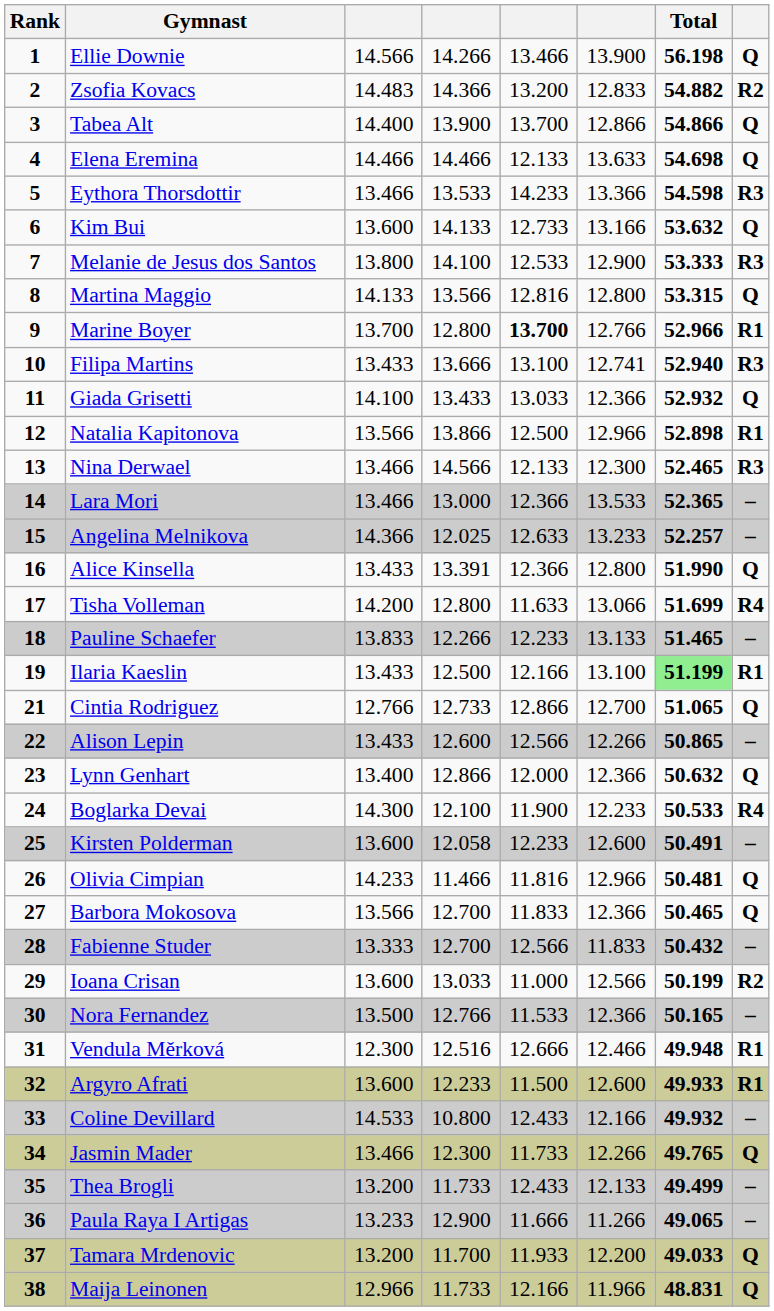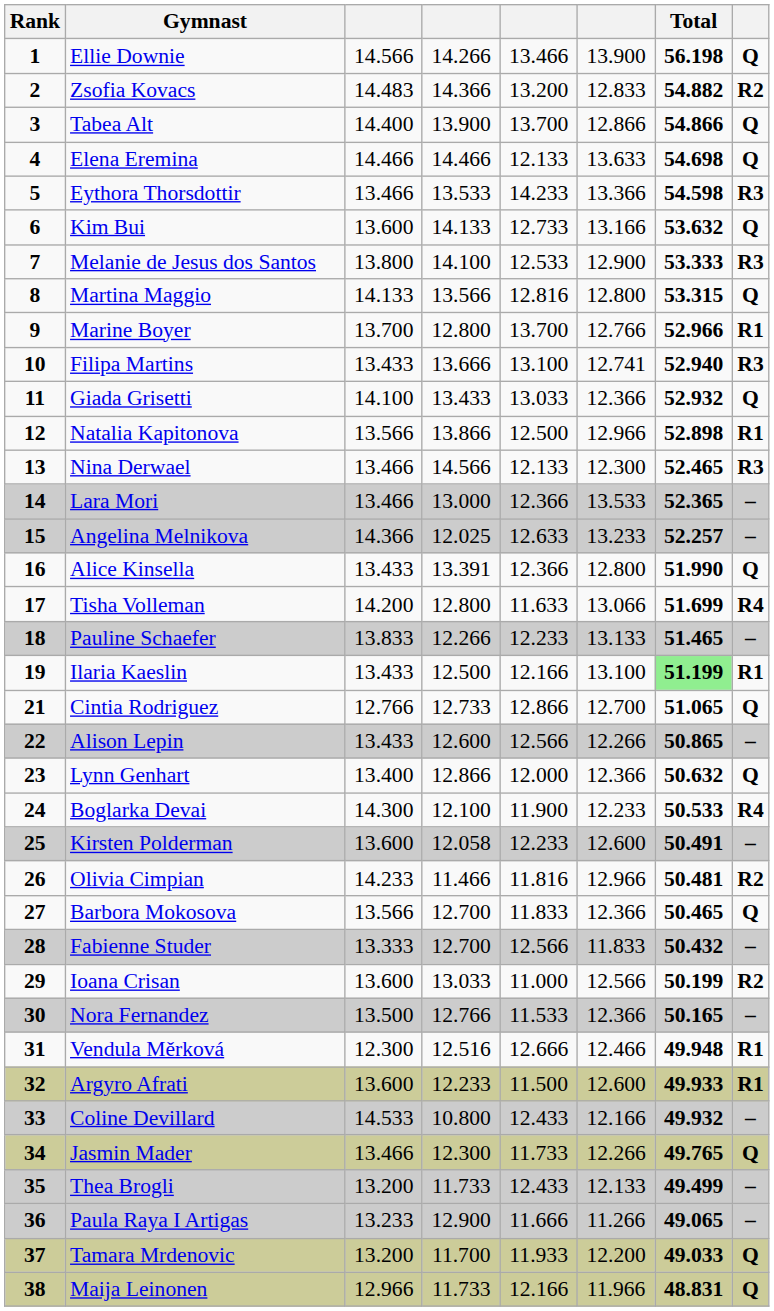 <table class="wikitable sortable" style="text-align:center">
 <tr>
 <th scope="col" style="width:15px">Rank</th>
 <th scope="col" style="width:200px">Gymnast</th>
 <th scope="col" style="width:50px"></th>
 <th scope="col" style="width:50px"></th>
 <th scope="col" style="width:50px"></th>
 <th scope="col" style="width:50px"></th>
 <th scope="col" style="width:50px">Total</th>
 <th scope="col" style="width:15px"></th>
 </tr>
 <tr>
 <td scope="row"><strong>1</strong></td>
 <td style="text-align:left"> <a href='#'>Ellie Downie</a></td>
 <td>14.566</td>
 <td>14.266</td>
 <td>13.466</td>
 <td>13.900</td>
 <td><strong>56.198</strong></td>
 <td><strong>Q</strong></td>
 </tr>
 <tr>
 <td scope="row"><strong>2</strong></td>
 <td style="text-align:left"> <a href='#'>Zsofia Kovacs</a></td>
 <td>14.483</td>
 <td>14.366</td>
 <td>13.200</td>
 <td>12.833</td>
 <td><strong>54.882</strong></td>
 <td><strong>R2</strong></td>
 </tr>
 <tr>
 <td scope="row"><strong>3</strong></td>
 <td style="text-align:left"> <a href='#'>Tabea Alt</a></td>
 <td>14.400</td>
 <td>13.900</td>
 <td>13.700</td>
 <td>12.866</td>
 <td><strong>54.866</strong></td>
 <td><strong>Q</strong></td>
 </tr>
 <tr>
 <td scope="row"><strong>4</strong></td>
 <td style="text-align:left"> <a href='#'>Elena Eremina</a></td>
 <td>14.466</td>
 <td>14.466</td>
 <td>12.133</td>
 <td>13.633</td>
 <td><strong>54.698</strong></td>
 <td><strong>Q</strong></td>
 </tr>
 <tr>
 <td scope="row"><strong>5</strong></td>
 <td style="text-align:left"> <a href='#'>Eythora Thorsdottir</a></td>
 <td>13.466</td>
 <td>13.533</td>
 <td>14.233</td>
 <td>13.366</td>
 <td><strong>54.598</strong></td>
 <td><strong>R3</strong></td>
 </tr>
 <tr>
 <td scope="row"><strong>6</strong></td>
 <td style="text-align:left"> <a href='#'>Kim Bui</a></td>
 <td>13.600</td>
 <td>14.133</td>
 <td>12.733</td>
 <td>13.166</td>
 <td><strong>53.632</strong></td>
 <td><strong>Q</strong></td>
 </tr>
 <tr>
 <td scope="row"><strong>7</strong></td>
 <td style="text-align:left"> <a href='#'>Melanie de Jesus dos Santos</a></td>
 <td>13.800</td>
 <td>14.100</td>
 <td>12.533</td>
 <td>12.900</td>
 <td><strong>53.333</strong></td>
 <td><strong>R3</strong></td>
 </tr>
 <tr>
 <td scope="row"><strong>8</strong></td>
 <td style="text-align:left"> <a href='#'>Martina Maggio</a></td>
 <td>14.133</td>
 <td>13.566</td>
 <td>12.816</td>
 <td>12.800</td>
 <td><strong>53.315</strong></td>
 <td><strong>Q</strong></td>
 </tr>
 <tr>
 <td scope="row"><strong>9</strong></td>
 <td style="text-align:left"> <a href='#'>Marine Boyer</a></td>
 <td>13.700</td>
 <td>12.800</td>
-<td><strong>13.700</strong></td>
+<td>13.700</td>
 <td>12.766</td>
 <td><strong>52.966</strong></td>
 <td><strong>R1</strong></td>
 </tr>
 <tr>
 <td scope="row"><strong>10</strong></td>
 <td style="text-align:left"> <a href='#'>Filipa Martins</a></td>
 <td>13.433</td>
 <td>13.666</td>
 <td>13.100</td>
 <td>12.741</td>
 <td><strong>52.940</strong></td>
 <td><strong>R3</strong></td>
 </tr>
 <tr>
 <td scope="row"><strong>11</strong></td>
 <td style="text-align:left"> <a href='#'>Giada Grisetti</a></td>
 <td>14.100</td>
 <td>13.433</td>
 <td>13.033</td>
 <td>12.366</td>
 <td><strong>52.932</strong></td>
 <td><strong>Q</strong></td>
 </tr>
 <tr>
 <td scope="row"><strong>12</strong></td>
 <td style="text-align:left"> <a href='#'>Natalia Kapitonova</a></td>
 <td>13.566</td>
 <td>13.866</td>
 <td>12.500</td>
 <td>12.966</td>
 <td><strong>52.898</strong></td>
 <td><strong>R1</strong></td>
 </tr>
 <tr>
 <td scope="row"><strong>13</strong></td>
 <td style="text-align:left"> <a href='#'>Nina Derwael</a></td>
 <td>13.466</td>
 <td>14.566</td>
 <td>12.133</td>
 <td>12.300</td>
 <td><strong>52.465</strong></td>
 <td><strong>R3</strong></td>
 </tr>
 <tr style="background:#cccccc">
 <td scope="row"><strong>14</strong></td>
 <td style="text-align:left"> <a href='#'>Lara Mori</a></td>
 <td>13.466</td>
 <td>13.000</td>
 <td>12.366</td>
 <td>13.533</td>
 <td><strong>52.365</strong></td>
 <td><strong>–</strong></td>
 </tr>
 <tr style="background:#cccccc">
 <td scope="row"><strong>15</strong></td>
 <td style="text-align:left"> <a href='#'>Angelina Melnikova</a></td>
 <td>14.366</td>
 <td>12.025</td>
 <td>12.633</td>
 <td>13.233</td>
 <td><strong>52.257</strong></td>
 <td><strong>–</strong></td>
 </tr>
 <tr>
 <td scope="row"><strong>16</strong></td>
 <td style="text-align:left"> <a href='#'>Alice Kinsella</a></td>
 <td>13.433</td>
 <td>13.391</td>
 <td>12.366</td>
 <td>12.800</td>
 <td><strong>51.990</strong></td>
 <td><strong>Q</strong></td>
 </tr>
 <tr>
 <td scope="row"><strong>17</strong></td>
 <td style="text-align:left"> <a href='#'>Tisha Volleman</a></td>
 <td>14.200</td>
 <td>12.800</td>
 <td>11.633</td>
 <td>13.066</td>
 <td><strong>51.699</strong></td>
 <td><strong>R4</strong></td>
 </tr>
 <tr style="background:#cccccc">
 <td scope="row"><strong>18</strong></td>
 <td style="text-align:left"> <a href='#'>Pauline Schaefer</a></td>
 <td>13.833</td>
 <td>12.266</td>
 <td>12.233</td>
 <td>13.133</td>
 <td><strong>51.465</strong></td>
 <td><strong>–</strong></td>
 </tr>
 <tr>
 <td scope="row"><strong>19</strong></td>
 <td style="text-align:left"> <a href='#'>Ilaria Kaeslin</a></td>
 <td>13.433</td>
 <td>12.500</td>
 <td>12.166</td>
 <td>13.100</td>
 <td style="background: lightgreen;"><strong>51.199</strong></td>
 <td><strong>R1</strong></td>
 </tr>
 <tr>
 <td scope="row"><strong>21</strong></td>
 <td style="text-align:left"> <a href='#'>Cintia Rodriguez</a></td>
 <td>12.766</td>
 <td>12.733</td>
 <td>12.866</td>
 <td>12.700</td>
 <td><strong>51.065</strong></td>
 <td><strong>Q</strong></td>
 </tr>
 <tr style="background:#cccccc">
 <td scope="row"><strong>22</strong></td>
 <td style="text-align:left"> <a href='#'>Alison Lepin</a></td>
 <td>13.433</td>
 <td>12.600</td>
 <td>12.566</td>
 <td>12.266</td>
 <td><strong>50.865</strong></td>
 <td><strong>–</strong></td>
 </tr>
 <tr>
 <td scope="row"><strong>23</strong></td>
 <td style="text-align:left"> <a href='#'>Lynn Genhart</a></td>
 <td>13.400</td>
 <td>12.866</td>
 <td>12.000</td>
 <td>12.366</td>
 <td><strong>50.632</strong></td>
 <td><strong>Q</strong></td>
 </tr>
 <tr>
 <td scope="row"><strong>24</strong></td>
 <td style="text-align:left"> <a href='#'>Boglarka Devai</a></td>
 <td>14.300</td>
 <td>12.100</td>
 <td>11.900</td>
 <td>12.233</td>
 <td><strong>50.533</strong></td>
 <td><strong>R4</strong></td>
 </tr>
 <tr style="background:#cccccc">
 <td scope="row"><strong>25</strong></td>
 <td style="text-align:left"> <a href='#'>Kirsten Polderman</a></td>
 <td>13.600</td>
 <td>12.058</td>
 <td>12.233</td>
 <td>12.600</td>
 <td><strong>50.491</strong></td>
 <td><strong>–</strong></td>
 </tr>
 <tr>
 <td scope="row"><strong>26</strong></td>
 <td style="text-align:left"> <a href='#'>Olivia Cimpian</a></td>
 <td>14.233</td>
 <td>11.466</td>
 <td>11.816</td>
 <td>12.966</td>
 <td><strong>50.481</strong></td>
-<td><strong>Q</strong></td>
+<td><strong>R2</strong></td>
 </tr>
 <tr>
 <td scope="row"><strong>27</strong></td>
 <td style="text-align:left"> <a href='#'>Barbora Mokosova</a></td>
 <td>13.566</td>
 <td>12.700</td>
 <td>11.833</td>
 <td>12.366</td>
 <td><strong>50.465</strong></td>
 <td><strong>Q</strong></td>
 </tr>
 <tr style="background:#cccccc">
 <td scope="row"><strong>28</strong></td>
 <td style="text-align:left"> <a href='#'>Fabienne Studer</a></td>
 <td>13.333</td>
 <td>12.700</td>
 <td>12.566</td>
 <td>11.833</td>
 <td><strong>50.432</strong></td>
 <td><strong>–</strong></td>
 </tr>
 <tr>
 <td scope="row"><strong>29</strong></td>
 <td style="text-align:left"> <a href='#'>Ioana Crisan</a></td>
 <td>13.600</td>
 <td>13.033</td>
 <td>11.000</td>
 <td>12.566</td>
 <td><strong>50.199</strong></td>
 <td><strong>R2</strong></td>
 </tr>
 <tr style="background:#cccccc">
 <td scope="row"><strong>30</strong></td>
 <td style="text-align:left"> <a href='#'>Nora Fernandez</a></td>
 <td>13.500</td>
 <td>12.766</td>
 <td>11.533</td>
 <td>12.366</td>
 <td><strong>50.165</strong></td>
 <td><strong>–</strong></td>
 </tr>
 <tr>
 <td scope="row"><strong>31</strong></td>
 <td style="text-align:left"> <a href='#'>Vendula Měrková</a></td>
 <td>12.300</td>
 <td>12.516</td>
 <td>12.666</td>
 <td>12.466</td>
 <td><strong>49.948</strong></td>
 <td><strong>R1</strong></td>
 </tr>
 <tr style="background:#cccc99">
 <td scope="row"><strong>32</strong></td>
 <td style="text-align:left"> <a href='#'>Argyro Afrati</a></td>
 <td>13.600</td>
 <td>12.233</td>
 <td>11.500</td>
 <td>12.600</td>
 <td><strong>49.933</strong></td>
 <td><strong>R1</strong></td>
 </tr>
 <tr style="background:#cccccc">
 <td scope="row"><strong>33</strong></td>
 <td style="text-align:left"> <a href='#'>Coline Devillard</a></td>
 <td>14.533</td>
 <td>10.800</td>
 <td>12.433</td>
 <td>12.166</td>
 <td><strong>49.932</strong></td>
 <td><strong>–</strong></td>
 </tr>
 <tr style="background:#cccc99">
 <td scope="row"><strong>34</strong></td>
 <td style="text-align:left"> <a href='#'>Jasmin Mader</a></td>
 <td>13.466</td>
 <td>12.300</td>
 <td>11.733</td>
 <td>12.266</td>
 <td><strong>49.765</strong></td>
 <td><strong>Q</strong></td>
 </tr>
 <tr style="background:#cccccc">
 <td scope="row"><strong>35</strong></td>
 <td style="text-align:left"> <a href='#'>Thea Brogli</a></td>
 <td>13.200</td>
 <td>11.733</td>
 <td>12.433</td>
 <td>12.133</td>
 <td><strong>49.499</strong></td>
 <td><strong>–</strong></td>
 </tr>
 <tr style="background:#cccccc">
 <td scope="row"><strong>36</strong></td>
 <td style="text-align:left"> <a href='#'>Paula Raya I Artigas</a></td>
 <td>13.233</td>
 <td>12.900</td>
 <td>11.666</td>
 <td>11.266</td>
 <td><strong>49.065</strong></td>
 <td><strong>–</strong></td>
 </tr>
 <tr style="background:#cccc99">
 <td scope="row"><strong>37</strong></td>
 <td style="text-align:left"> <a href='#'>Tamara Mrdenovic</a></td>
 <td>13.200</td>
 <td>11.700</td>
 <td>11.933</td>
 <td>12.200</td>
 <td><strong>49.033</strong></td>
 <td><strong>Q</strong></td>
 </tr>
 <tr style="background:#cccc99">
 <td scope="row"><strong>38</strong></td>
 <td style="text-align:left"> <a href='#'>Maija Leinonen</a></td>
 <td>12.966</td>
 <td>11.733</td>
 <td>12.166</td>
 <td>11.966</td>
 <td><strong>48.831</strong></td>
 <td><strong>Q</strong></td>
 </tr>
 </table>
